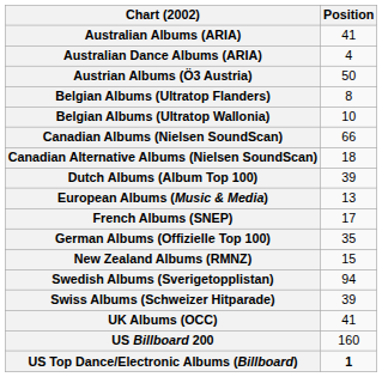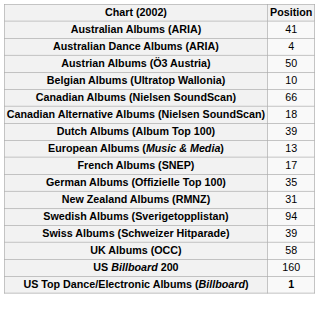 <table class="wikitable sortable plainrowheaders">
 <tr>
 <th scope="col">Chart (2002)</th>
 <th scope="col">Position</th>
 </tr>
 <tr>
 <th scope="row">Australian Albums (ARIA)</th>
 <td align="center">41</td>
 </tr>
 <tr>
 <th scope="row">Australian Dance Albums (ARIA)</th>
 <td align="center">4</td>
 </tr>
 <tr>
 <th scope="row">Austrian Albums (Ö3 Austria)</th>
 <td align="center">50</td>
-</tr>
-<tr>
-<th scope="row">Belgian Albums (Ultratop Flanders)</th>
-<td align="center">8</td>
 </tr>
 <tr>
 <th scope="row">Belgian Albums (Ultratop Wallonia)</th>
 <td align="center">10</td>
 </tr>
 <tr>
 <th scope="row">Canadian Albums (Nielsen SoundScan)</th>
 <td align="center">66</td>
 </tr>
 <tr>
 <th scope="row">Canadian Alternative Albums (Nielsen SoundScan)</th>
 <td align="center">18</td>
 </tr>
 <tr>
 <th scope="row">Dutch Albums (Album Top 100)</th>
 <td align="center">39</td>
 </tr>
 <tr>
 <th scope="row">European Albums (<em>Music & Media</em>)</th>
 <td align="center">13</td>
 </tr>
 <tr>
 <th scope="row">French Albums (SNEP)</th>
 <td align="center">17</td>
 </tr>
 <tr>
 <th scope="row">German Albums (Offizielle Top 100)</th>
 <td align="center">35</td>
 </tr>
 <tr>
 <th scope="row">New Zealand Albums (RMNZ)</th>
-<td align="center">15</td>
+<td align="center">31</td>
 </tr>
 <tr>
 <th scope="row">Swedish Albums (Sverigetopplistan)</th>
 <td align="center">94</td>
 </tr>
 <tr>
 <th scope="row">Swiss Albums (Schweizer Hitparade)</th>
 <td align="center">39</td>
 </tr>
 <tr>
 <th scope="row">UK Albums (OCC)</th>
-<td align="center">41</td>
+<td align="center">58</td>
 </tr>
 <tr>
 <th scope="row">US <em>Billboard</em> 200</th>
 <td align="center">160</td>
 </tr>
 <tr>
 <th scope="row">US Top Dance/Electronic Albums (<em>Billboard</em>)</th>
 <td align="center"><strong>1</strong></td>
 </tr>
 </table>
